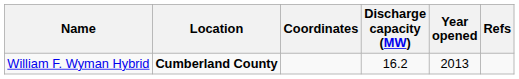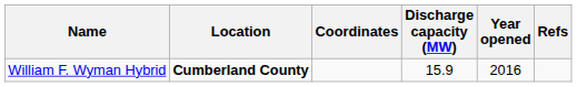 <table class="wikitable sortable">
 <tr>
 <th>Name</th>
 <th>Location</th>
 <th>Coordinates</th>
 <th>Discharge<br>capacity<br>(<a href='#'>MW</a>)</th>
 <th>Year<br>opened</th>
 <th>Refs</th>
 </tr>
 <tr>
 <td><a href='#'>William F. Wyman Hybrid</a></td>
 <td><strong>Cumberland County</strong></td>
 <td></td>
-<td align="center">16.2</td>
-<td align="center">2013</td>
+<td align="center">15.9</td>
+<td align="center">2016</td>
 <td></td>
 </tr>
 </table>
